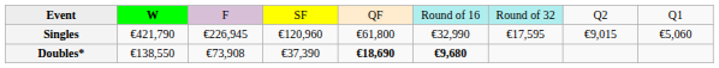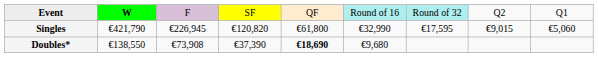 <table class=wikitable style=font-size:90%;text-align:center>
 <tr>
 <td style="width:130px; background:#ededed;"><strong>Event</strong></td>
 <td style="width:80px; background:lime;"><strong>W</strong></td>
 <td style="width:85px; background:thistle;">F</td>
 <td style="width:85px; background:#ff0;">SF</td>
 <td style="width:85px; background:#ffebcd;">QF</td>
 <td style="width:85px; background:#afeeee;">Round of 16</td>
 <td style="width:85px; background:#afeeee;">Round of 32</td>
 <td width=85>Q2</td>
 <td width=85>Q1</td>
 </tr>
 <tr>
 <td style="background:#f4f4f4;"><strong>Singles</strong></td>
 <td>€421,790</td>
 <td>€226,945</td>
-<td>€120,960</td>
+<td>€120,820</td>
 <td>€61,800</td>
 <td>€32,990</td>
 <td>€17,595</td>
 <td>€9,015</td>
 <td>€5,060</td>
 </tr>
 <tr>
 <td style="background:#f4f4f4;"><strong>Doubles*</strong></td>
 <td>€138,550</td>
 <td>€73,908</td>
 <td>€37,390</td>
 <td><strong>€18,690</strong></td>
-<td><strong>€9,680</strong></td>
+<td>€9,680</td>
 <td></td>
 <td></td>
 <td></td>
 </tr>
 </table>
